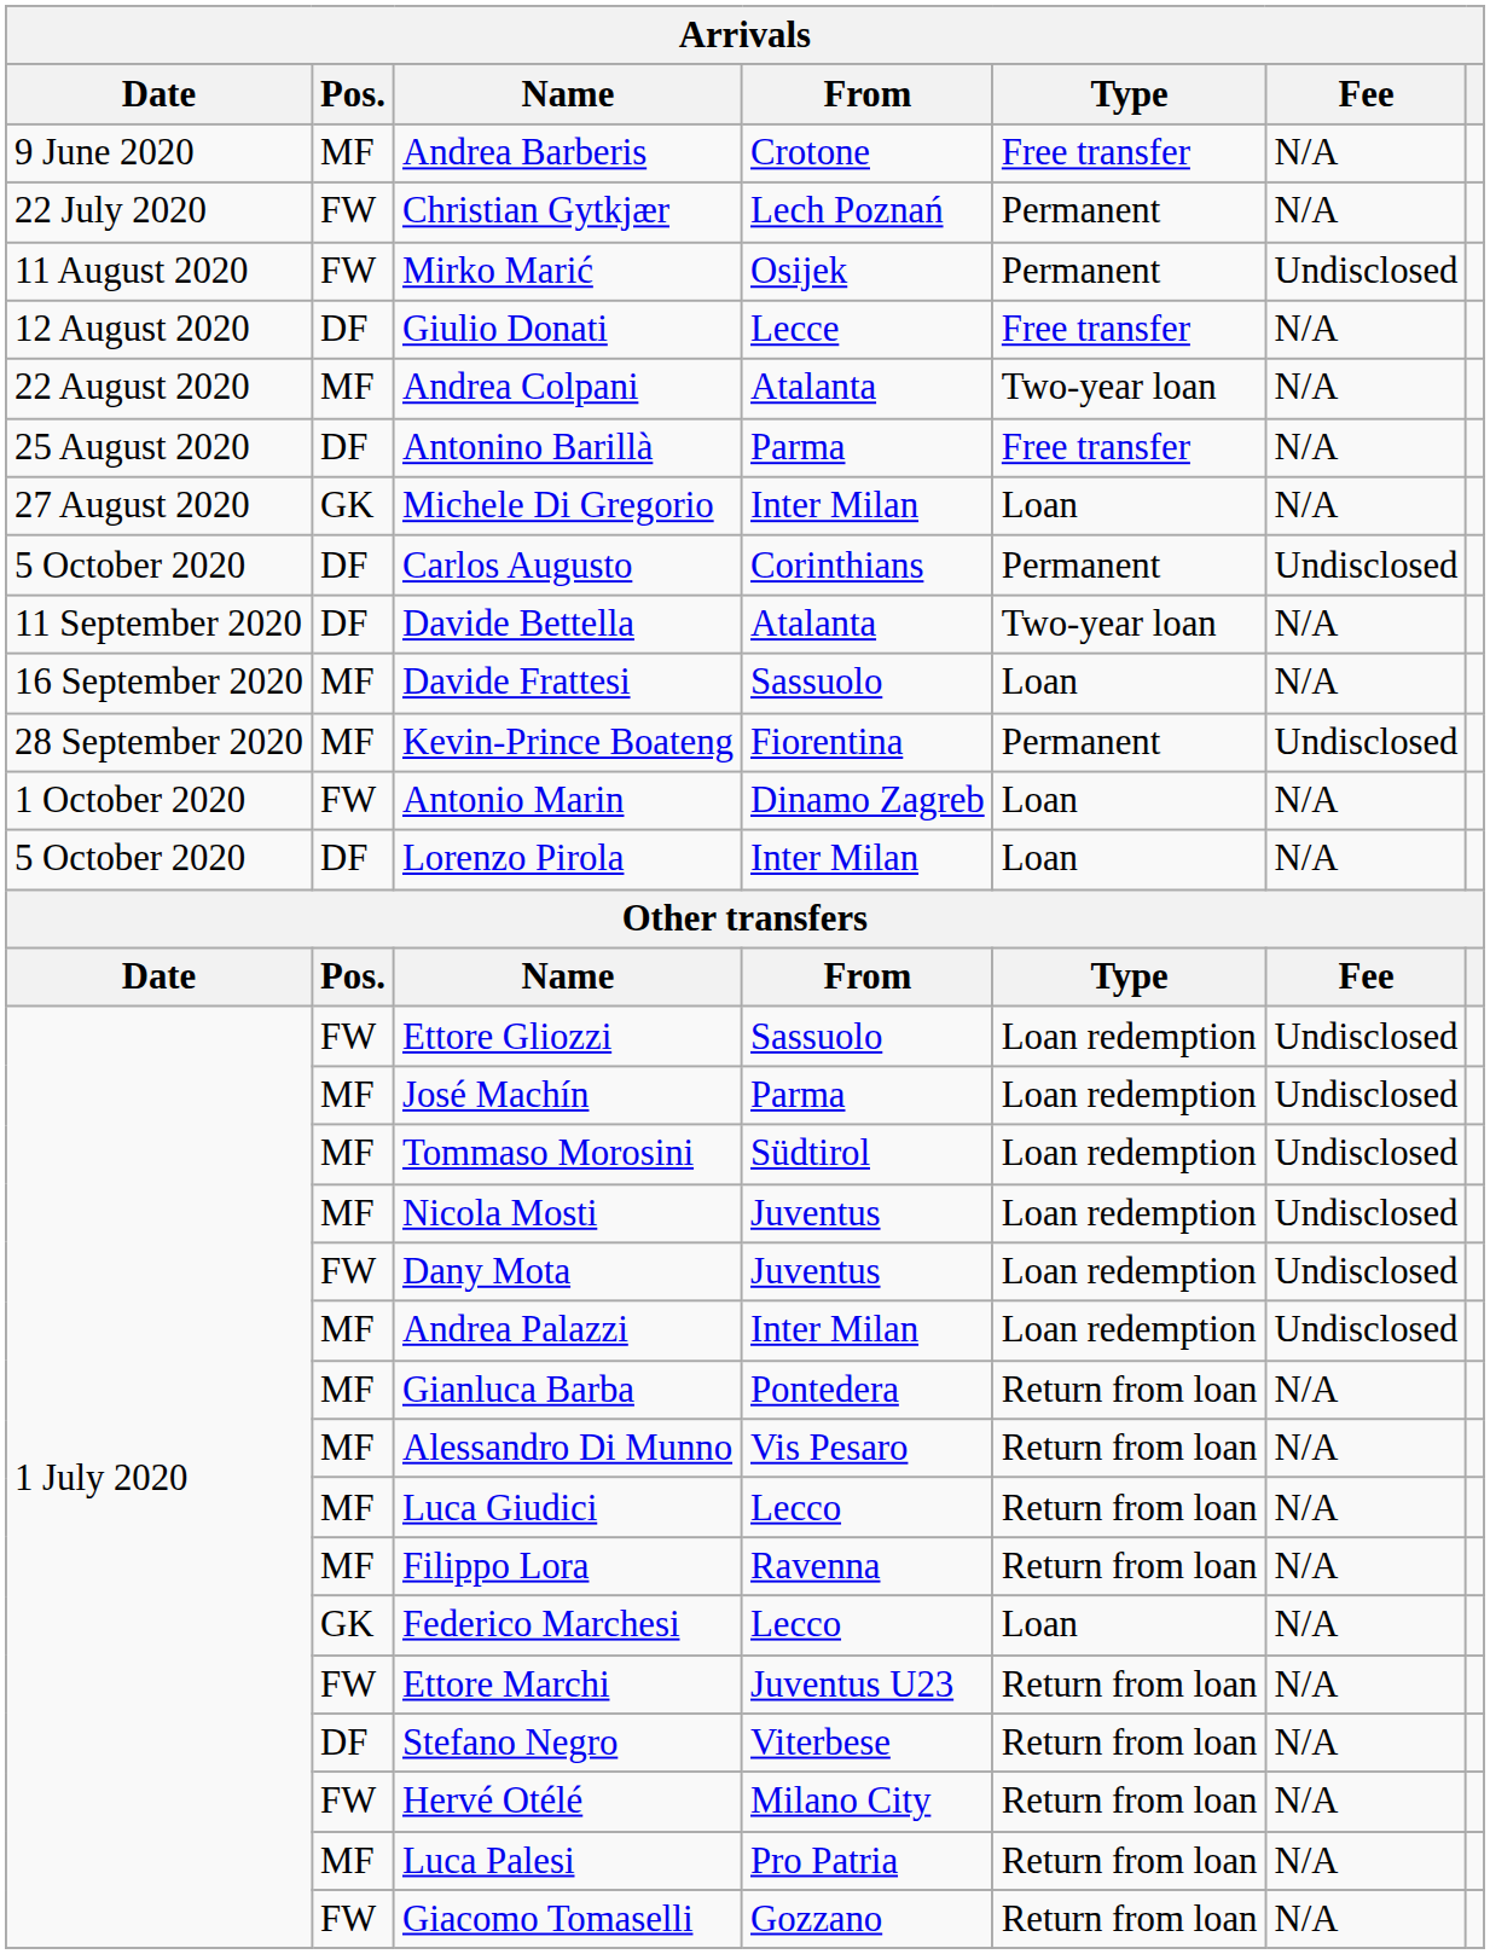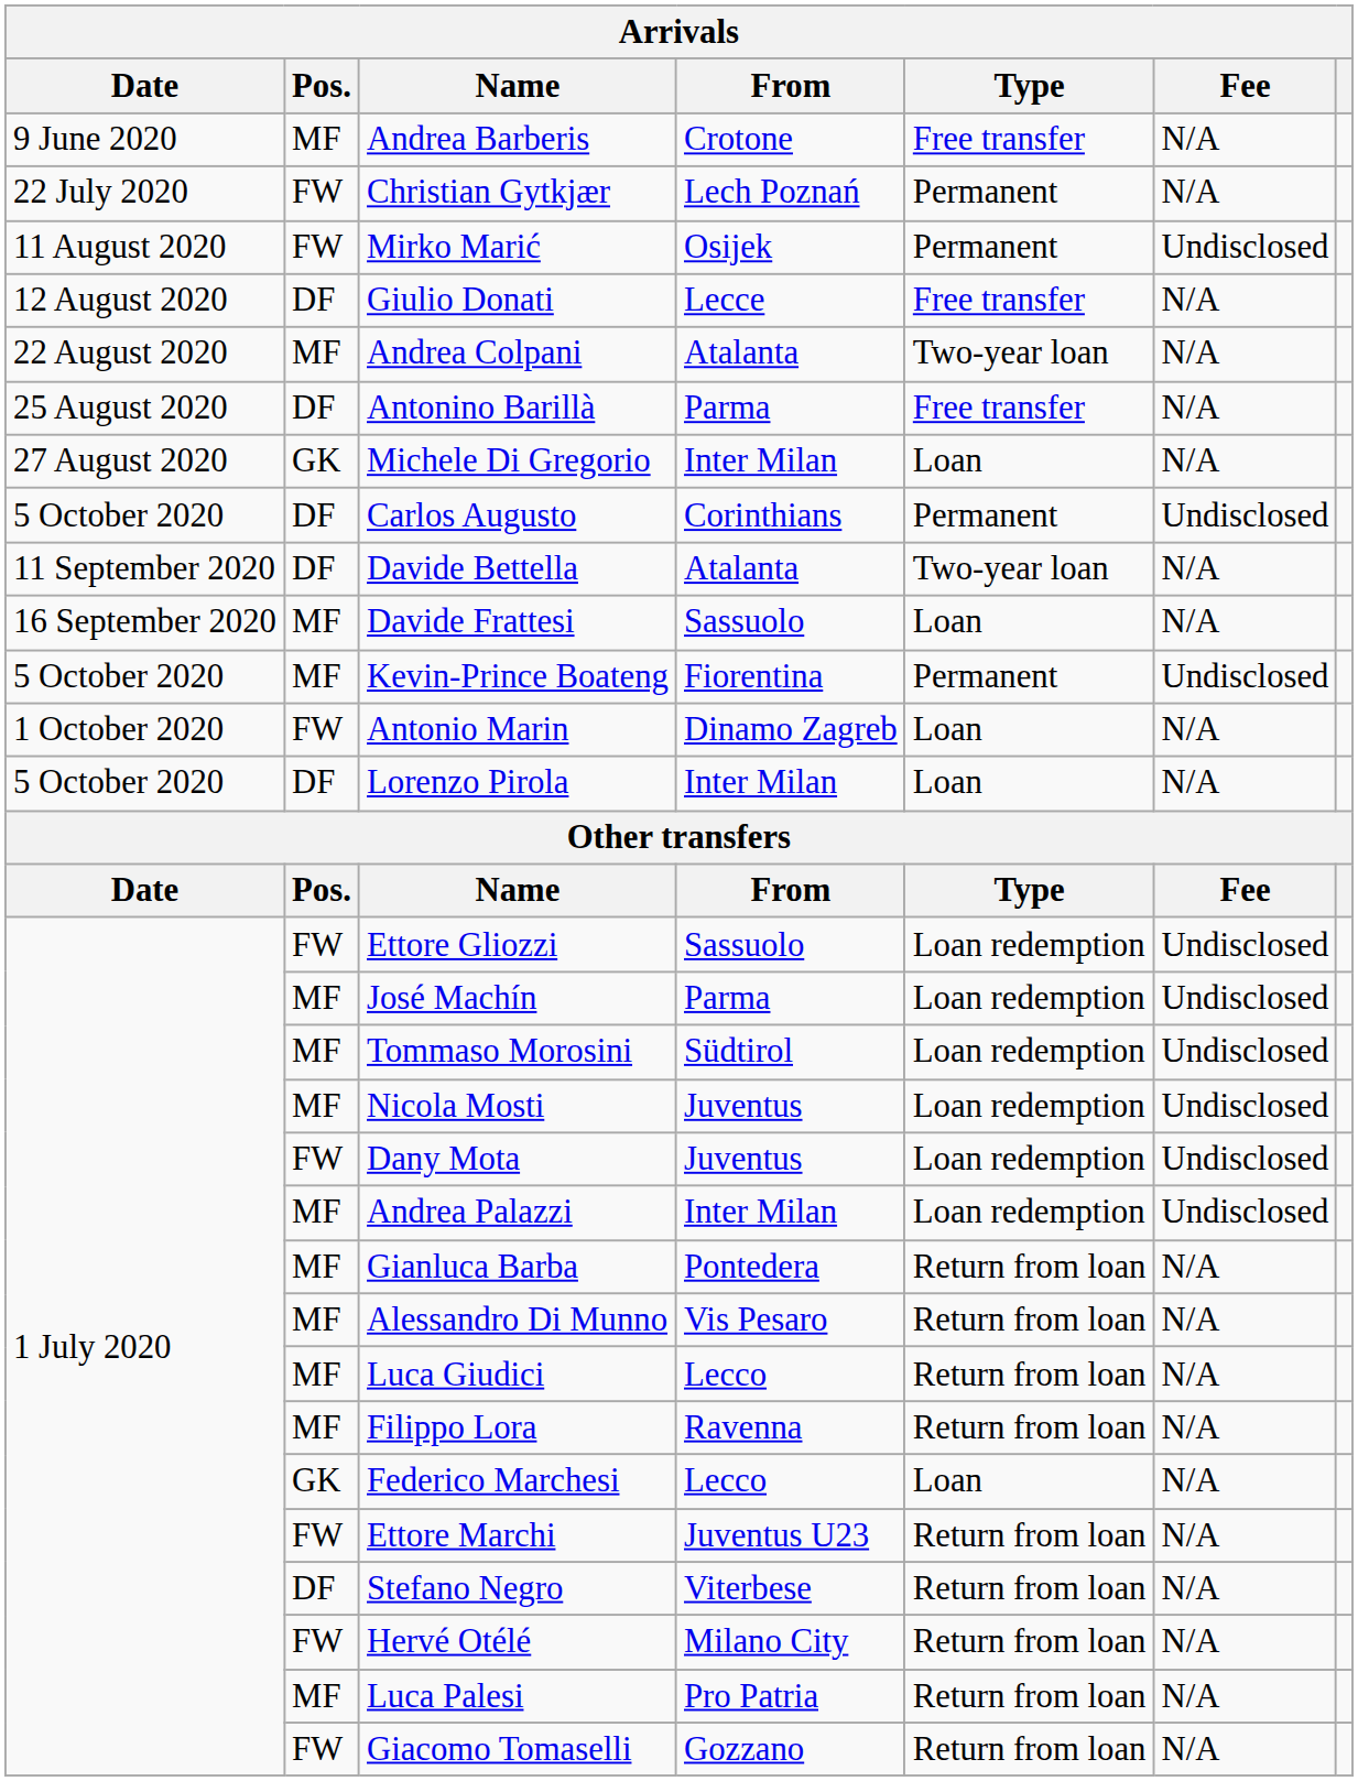 <table class="wikitable">
 <tr>
 <th colspan="7">Arrivals</th>
 </tr>
 <tr>
 <th>Date</th>
 <th>Pos.</th>
 <th>Name</th>
 <th>From</th>
 <th>Type</th>
 <th>Fee</th>
 <th></th>
 </tr>
 <tr>
 <td>9 June 2020</td>
 <td>MF</td>
 <td> <a href='#'>Andrea Barberis</a></td>
 <td><a href='#'>Crotone</a></td>
 <td><a href='#'>Free transfer</a></td>
 <td>N/A</td>
 <td></td>
 </tr>
 <tr>
 <td>22 July 2020</td>
 <td>FW</td>
 <td> <a href='#'>Christian Gytkjær</a></td>
 <td> <a href='#'>Lech Poznań</a></td>
 <td>Permanent</td>
 <td>N/A</td>
 <td></td>
 </tr>
 <tr>
 <td>11 August 2020</td>
 <td>FW</td>
 <td> <a href='#'>Mirko Marić</a></td>
 <td> <a href='#'>Osijek</a></td>
 <td>Permanent</td>
 <td>Undisclosed</td>
 <td></td>
 </tr>
 <tr>
 <td>12 August 2020</td>
 <td>DF</td>
 <td> <a href='#'>Giulio Donati</a></td>
 <td><a href='#'>Lecce</a></td>
 <td><a href='#'>Free transfer</a></td>
 <td>N/A</td>
 <td></td>
 </tr>
 <tr>
 <td>22 August 2020</td>
 <td>MF</td>
 <td> <a href='#'>Andrea Colpani</a></td>
 <td><a href='#'>Atalanta</a></td>
 <td>Two-year loan</td>
 <td>N/A</td>
 <td></td>
 </tr>
 <tr>
 <td>25 August 2020</td>
 <td>DF</td>
 <td> <a href='#'>Antonino Barillà</a></td>
 <td><a href='#'>Parma</a></td>
 <td><a href='#'>Free transfer</a></td>
 <td>N/A</td>
 <td></td>
 </tr>
 <tr>
 <td>27 August 2020</td>
 <td>GK</td>
 <td> <a href='#'>Michele Di Gregorio</a></td>
 <td><a href='#'>Inter Milan</a></td>
 <td>Loan</td>
 <td>N/A</td>
 <td></td>
 </tr>
 <tr>
 <td>5 October 2020</td>
 <td>DF</td>
 <td> <a href='#'>Carlos Augusto</a></td>
 <td> <a href='#'>Corinthians</a></td>
 <td>Permanent</td>
 <td>Undisclosed</td>
 <td></td>
 </tr>
 <tr>
 <td>11 September 2020</td>
 <td>DF</td>
 <td> <a href='#'>Davide Bettella</a></td>
 <td><a href='#'>Atalanta</a></td>
 <td>Two-year loan</td>
 <td>N/A</td>
 <td></td>
 </tr>
 <tr>
 <td>16 September 2020</td>
 <td>MF</td>
 <td> <a href='#'>Davide Frattesi</a></td>
 <td><a href='#'>Sassuolo</a></td>
 <td>Loan</td>
 <td>N/A</td>
 <td></td>
 </tr>
 <tr>
-<td>28 September 2020</td>
+<td>5 October 2020</td>
 <td>MF</td>
 <td> <a href='#'>Kevin-Prince Boateng</a></td>
 <td><a href='#'>Fiorentina</a></td>
 <td>Permanent</td>
 <td>Undisclosed</td>
 <td></td>
 </tr>
 <tr>
 <td>1 October 2020</td>
 <td>FW</td>
 <td> <a href='#'>Antonio Marin</a></td>
 <td> <a href='#'>Dinamo Zagreb</a></td>
 <td>Loan</td>
 <td>N/A</td>
 <td></td>
 </tr>
 <tr>
 <td>5 October 2020</td>
 <td>DF</td>
 <td> <a href='#'>Lorenzo Pirola</a></td>
 <td><a href='#'>Inter Milan</a></td>
 <td>Loan</td>
 <td>N/A</td>
 <td></td>
 </tr>
 <tr>
 <th colspan="7">Other transfers</th>
 </tr>
 <tr>
 <th>Date</th>
 <th>Pos.</th>
 <th>Name</th>
 <th>From</th>
 <th>Type</th>
 <th>Fee</th>
 <th></th>
 </tr>
 <tr>
 <td rowspan="16">1 July 2020</td>
 <td>FW</td>
 <td> <a href='#'>Ettore Gliozzi</a></td>
 <td><a href='#'>Sassuolo</a></td>
 <td>Loan redemption</td>
 <td>Undisclosed</td>
 <td></td>
 </tr>
 <tr>
 <td>MF</td>
 <td> <a href='#'>José Machín</a></td>
 <td><a href='#'>Parma</a></td>
 <td>Loan redemption</td>
 <td>Undisclosed</td>
 <td></td>
 </tr>
 <tr>
 <td>MF</td>
 <td> <a href='#'>Tommaso Morosini</a></td>
 <td><a href='#'>Südtirol</a></td>
 <td>Loan redemption</td>
 <td>Undisclosed</td>
 <td></td>
 </tr>
 <tr>
 <td>MF</td>
 <td> <a href='#'>Nicola Mosti</a></td>
 <td><a href='#'>Juventus</a></td>
 <td>Loan redemption</td>
 <td>Undisclosed</td>
 <td></td>
 </tr>
 <tr>
 <td>FW</td>
 <td> <a href='#'>Dany Mota</a></td>
 <td><a href='#'>Juventus</a></td>
 <td>Loan redemption</td>
 <td>Undisclosed</td>
 <td></td>
 </tr>
 <tr>
 <td>MF</td>
 <td> <a href='#'>Andrea Palazzi</a></td>
 <td><a href='#'>Inter Milan</a></td>
 <td>Loan redemption</td>
 <td>Undisclosed</td>
 <td></td>
 </tr>
 <tr>
 <td>MF</td>
 <td> <a href='#'>Gianluca Barba</a></td>
 <td><a href='#'>Pontedera</a></td>
 <td>Return from loan</td>
 <td>N/A</td>
 <td></td>
 </tr>
 <tr>
 <td>MF</td>
 <td> <a href='#'>Alessandro Di Munno</a></td>
 <td><a href='#'>Vis Pesaro</a></td>
 <td>Return from loan</td>
 <td>N/A</td>
 <td></td>
 </tr>
 <tr>
 <td>MF</td>
 <td> <a href='#'>Luca Giudici</a></td>
 <td><a href='#'>Lecco</a></td>
 <td>Return from loan</td>
 <td>N/A</td>
 <td></td>
 </tr>
 <tr>
 <td>MF</td>
 <td> <a href='#'>Filippo Lora</a></td>
 <td><a href='#'>Ravenna</a></td>
 <td>Return from loan</td>
 <td>N/A</td>
 <td></td>
 </tr>
 <tr>
 <td>GK</td>
 <td> <a href='#'>Federico Marchesi</a></td>
 <td><a href='#'>Lecco</a></td>
 <td>Loan</td>
 <td>N/A</td>
 <td></td>
 </tr>
 <tr>
 <td>FW</td>
 <td> <a href='#'>Ettore Marchi</a></td>
 <td><a href='#'>Juventus U23</a></td>
 <td>Return from loan</td>
 <td>N/A</td>
 <td></td>
 </tr>
 <tr>
 <td>DF</td>
 <td> <a href='#'>Stefano Negro</a></td>
 <td><a href='#'>Viterbese</a></td>
 <td>Return from loan</td>
 <td>N/A</td>
 <td></td>
 </tr>
 <tr>
 <td>FW</td>
 <td> <a href='#'>Hervé Otélé</a></td>
 <td><a href='#'>Milano City</a></td>
 <td>Return from loan</td>
 <td>N/A</td>
 <td></td>
 </tr>
 <tr>
 <td>MF</td>
 <td> <a href='#'>Luca Palesi</a></td>
 <td><a href='#'>Pro Patria</a></td>
 <td>Return from loan</td>
 <td>N/A</td>
 <td></td>
 </tr>
 <tr>
 <td>FW</td>
 <td> <a href='#'>Giacomo Tomaselli</a></td>
 <td><a href='#'>Gozzano</a></td>
 <td>Return from loan</td>
 <td>N/A</td>
 <td></td>
 </tr>
 </table>
